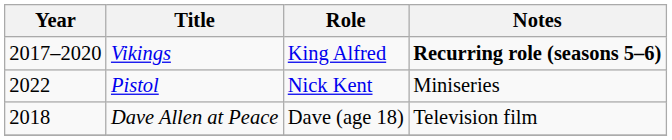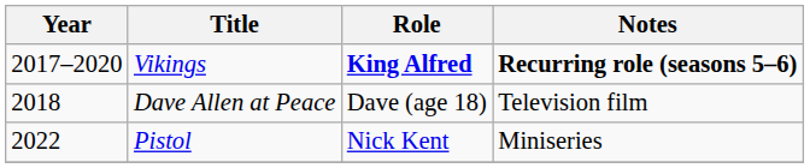 <table class="wikitable sortable">
 <tr>
 <th>Year</th>
 <th>Title</th>
 <th>Role</th>
 <th class="unsortable">Notes</th>
 </tr>
 <tr>
 <td>2017–2020</td>
 <td><em><a href='#'>Vikings</a></em></td>
-<td><a href='#'>King Alfred</a></td>
+<td><strong><a href='#'>King Alfred</a></strong></td>
 <td><strong>Recurring role (seasons 5–6)</strong></td>
+</tr>
+<tr>
+<td>2018</td>
+<td><em>Dave Allen at Peace</em></td>
+<td>Dave (age 18)</td>
+<td>Television film</td>
 </tr>
 <tr>
 <td>2022</td>
 <td><em><a href='#'>Pistol</a></em></td>
 <td><a href='#'>Nick Kent</a></td>
 <td>Miniseries</td>
 </tr>
 <tr>
-<td>2018</td>
-<td><em>Dave Allen at Peace</em></td>
-<td>Dave (age 18)</td>
-<td>Television film</td>
-</tr>
-<tr>
 </tr>
 </table>
